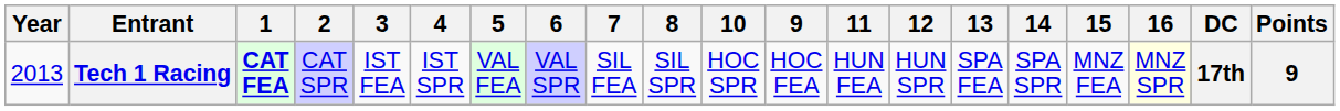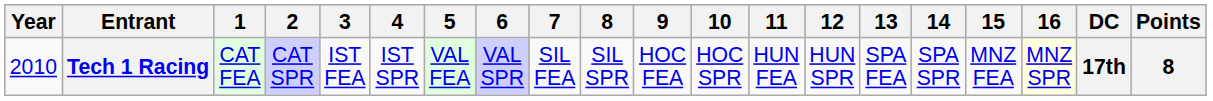 <table class="wikitable" style="text-align:center; font-size:85%">
 <tr>
 <th>Year</th>
 <th>Entrant</th>
 <th>1</th>
 <th>2</th>
 <th>3</th>
 <th>4</th>
 <th>5</th>
 <th>6</th>
 <th>7</th>
 <th>8</th>
+<th>9</th>
 <th>10</th>
-<th>9</th>
 <th>11</th>
 <th>12</th>
 <th>13</th>
 <th>14</th>
 <th>15</th>
 <th>16</th>
 <th>DC</th>
 <th>Points</th>
 </tr>
 <tr>
-<td><a href='#'>2013</a></td>
+<td><a href='#'>2010</a></td>
 <th nowrap><a href='#'>Tech 1 Racing</a></th>
-<td style="background:#DFFFDF;"><strong><a href='#'>CAT<br>FEA</a><br></strong></td>
+<td style="background:#DFFFDF;"><a href='#'>CAT<br>FEA</a><br></td>
 <td style="background:#CFCFFF;"><a href='#'>CAT<br>SPR</a><br></td>
 <td><a href='#'>IST<br>FEA</a></td>
 <td><a href='#'>IST<br>SPR</a></td>
 <td style="background:#DFFFDF;"><a href='#'>VAL<br>FEA</a><br></td>
 <td style="background:#CFCFFF;"><a href='#'>VAL<br>SPR</a><br></td>
 <td><a href='#'>SIL<br>FEA</a></td>
 <td><a href='#'>SIL<br>SPR</a></td>
+<td><a href='#'>HOC<br>FEA</a></td>
 <td><a href='#'>HOC<br>SPR</a></td>
-<td><a href='#'>HOC<br>FEA</a></td>
 <td><a href='#'>HUN<br>FEA</a></td>
 <td><a href='#'>HUN<br>SPR</a></td>
 <td><a href='#'>SPA<br>FEA</a></td>
 <td><a href='#'>SPA<br>SPR</a></td>
 <td><a href='#'>MNZ<br>FEA</a></td>
 <td style="background: lightyellow;"><a href='#'>MNZ<br>SPR</a></td>
 <th>17th</th>
-<th>9</th>
+<th>8</th>
 </tr>
 </table>
